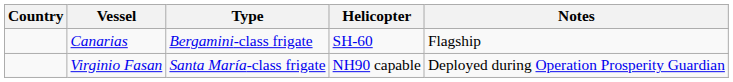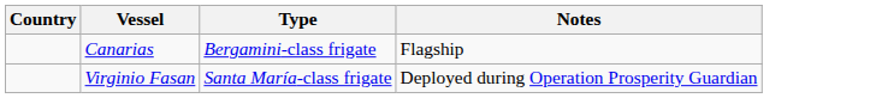 <table class="wikitable">
 <tr style="background:lightgrey;">
 <th>Country</th>
 <th>Vessel</th>
 <th>Type</th>
-<th>Helicopter</th>
 <th>Notes</th>
 </tr>
 <tr>
 <td></td>
 <td><em><a href='#'>Canarias</a></em></td>
 <td><a href='#'><em>Bergamini</em>-class frigate</a></td>
-<td><a href='#'>SH-60</a></td>
 <td>Flagship</td>
 </tr>
 <tr>
 <td></td>
 <td><em><a href='#'>Virginio Fasan</a></em></td>
 <td><a href='#'><em>Santa María</em>-class frigate</a></td>
-<td><a href='#'>NH90</a> capable</td>
 <td>Deployed during <a href='#'>Operation Prosperity Guardian</a></td>
 </tr>
 </table>
